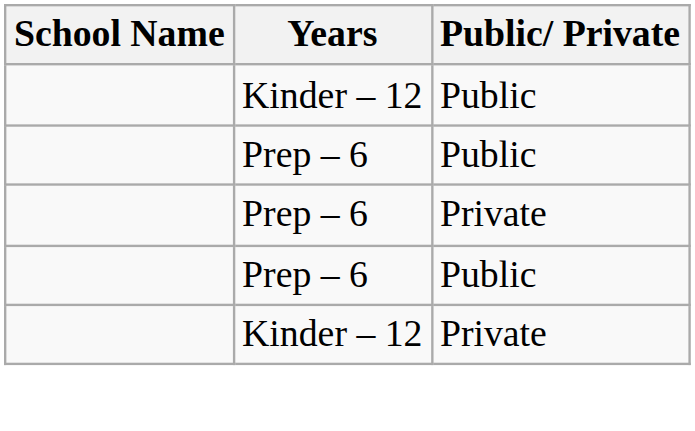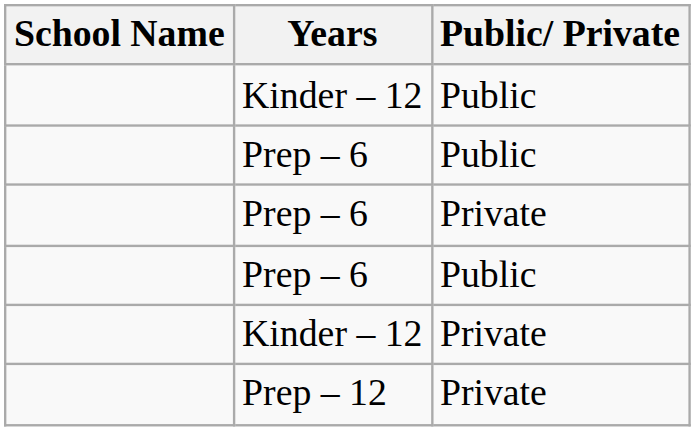 <table class="wikitable sortable">
 <tr>
 <th>School Name</th>
 <th>Years</th>
 <th>Public/ Private</th>
 </tr>
 <tr>
 <td></td>
 <td>Kinder – 12</td>
 <td>Public</td>
 </tr>
 <tr>
 <td></td>
 <td>Prep – 6</td>
 <td>Public</td>
 </tr>
 <tr>
 <td></td>
 <td>Prep – 6</td>
 <td>Private</td>
 </tr>
 <tr>
 <td></td>
 <td>Prep – 6</td>
 <td>Public</td>
 </tr>
 <tr>
 <td></td>
 <td>Kinder – 12</td>
 <td>Private</td>
 </tr>
+<tr>
+<td></td>
+<td>Prep – 12</td>
+<td>Private</td>
+</tr>
 </table>
